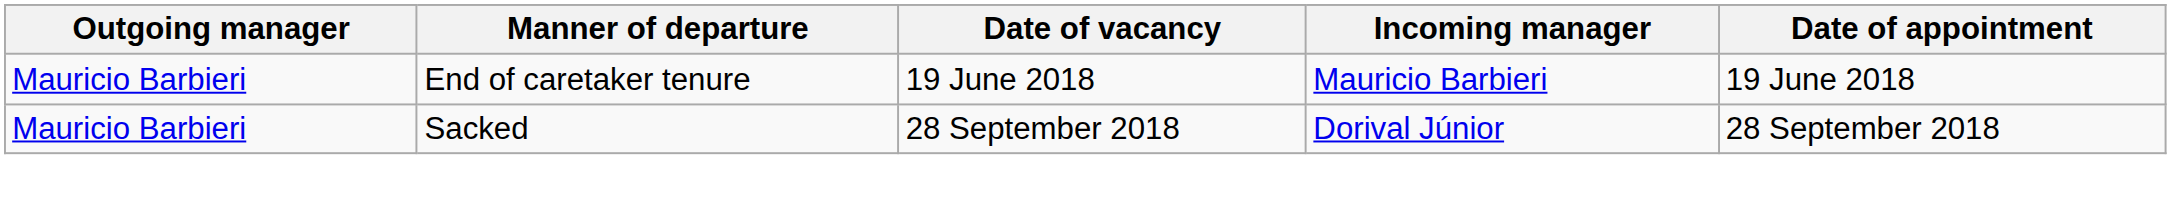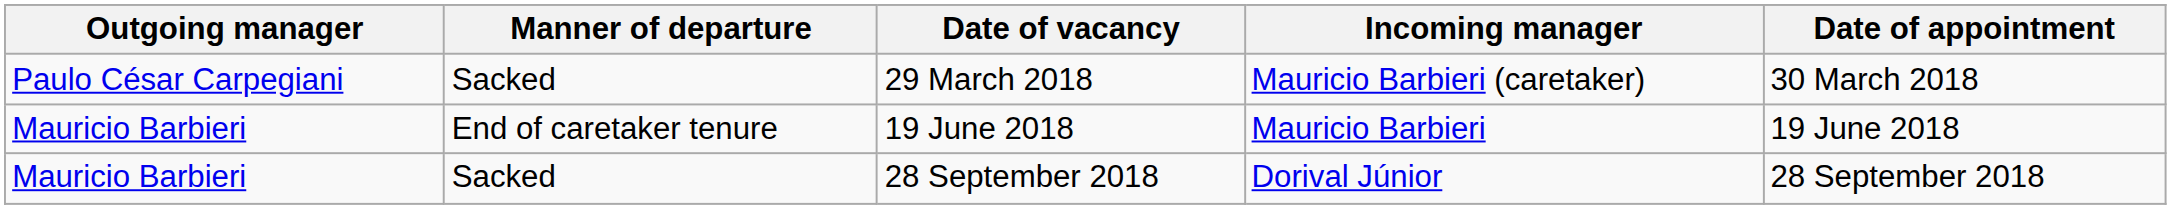 <table class="wikitable" width="70%" |>
 <tr>
 <th>Outgoing manager</th>
 <th>Manner of departure</th>
 <th>Date of vacancy</th>
 <th>Incoming manager</th>
 <th>Date of appointment</th>
+</tr>
+<tr>
+<td> <a href='#'>Paulo César Carpegiani</a></td>
+<td>Sacked</td>
+<td>29 March 2018</td>
+<td> <a href='#'>Mauricio Barbieri</a> (caretaker)</td>
+<td>30 March 2018</td>
 </tr>
 <tr>
 <td> <a href='#'>Mauricio Barbieri</a></td>
 <td>End of caretaker tenure</td>
 <td>19 June 2018</td>
 <td> <a href='#'>Mauricio Barbieri</a></td>
 <td>19 June 2018</td>
 </tr>
 <tr>
 <td> <a href='#'>Mauricio Barbieri</a></td>
 <td>Sacked</td>
 <td>28 September 2018</td>
 <td> <a href='#'>Dorival Júnior</a></td>
 <td>28 September 2018</td>
 </tr>
 </table>
